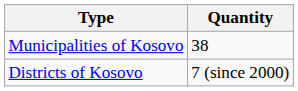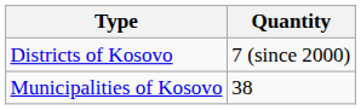 <table class="wikitable sortable">
 <tr>
 <th>Type</th>
 <th>Quantity</th>
 </tr>
 <tr>
+<td><a href='#'>Districts of Kosovo</a></td>
+<td>7 (since 2000)</td>
+</tr>
+<tr>
 <td><a href='#'>Municipalities of Kosovo</a></td>
 <td>38</td>
 </tr>
-<tr>
-<td><a href='#'>Districts of Kosovo</a></td>
-<td>7 (since 2000)</td>
-</tr>
 </table>
